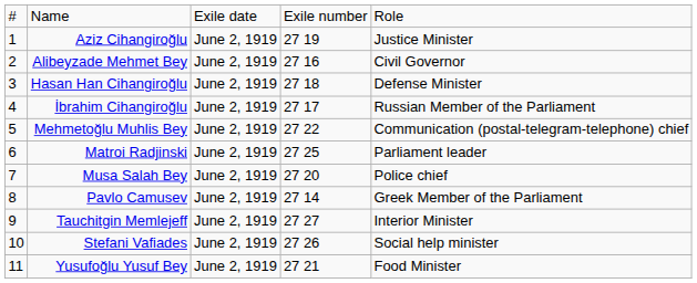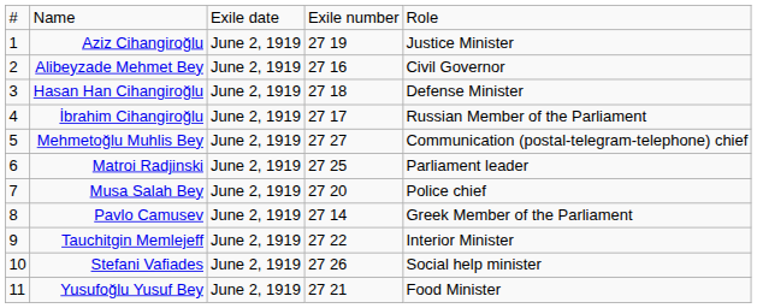 <table class="wikitable sortable">
 <tr>
 <td>#</td>
 <td>Name</td>
 <td>Exile date</td>
 <td>Exile number</td>
 <td>Role</td>
 </tr>
 <tr>
 <td>1</td>
 <td valign="top" align="right"><a href='#'>Aziz Cihangiroğlu</a></td>
 <td>June 2, 1919</td>
 <td>27 19</td>
 <td>Justice Minister</td>
 </tr>
 <tr>
 <td>2</td>
 <td valign="top" align="right"><a href='#'>Alibeyzade Mehmet Bey</a></td>
 <td>June 2, 1919</td>
 <td>27 16</td>
 <td>Civil Governor</td>
 </tr>
 <tr>
 <td>3</td>
 <td valign="top" align="right"><a href='#'>Hasan Han Cihangiroğlu</a></td>
 <td>June 2, 1919</td>
 <td>27 18</td>
 <td>Defense Minister</td>
 </tr>
 <tr>
 <td>4</td>
 <td valign="top" align="right"><a href='#'>İbrahim Cihangiroğlu</a></td>
 <td>June 2, 1919</td>
 <td>27 17</td>
 <td>Russian Member of the Parliament</td>
 </tr>
 <tr>
 <td>5</td>
 <td valign="top" align="right"><a href='#'>Mehmetoğlu Muhlis Bey</a></td>
 <td>June 2, 1919</td>
-<td>27 22</td>
+<td>27 27</td>
 <td>Communication (postal-telegram-telephone) chief</td>
 </tr>
 <tr>
 <td>6</td>
 <td valign="top" align="right"><a href='#'>Matroi Radjinski</a></td>
 <td>June 2, 1919</td>
 <td>27 25</td>
 <td>Parliament leader</td>
 </tr>
 <tr>
 <td>7</td>
 <td valign="top" align="right"><a href='#'>Musa Salah Bey</a></td>
 <td>June 2, 1919</td>
 <td>27 20</td>
 <td>Police chief</td>
 </tr>
 <tr>
 <td>8</td>
 <td valign="top" align="right"><a href='#'>Pavlo Camusev</a></td>
 <td>June 2, 1919</td>
 <td>27 14</td>
 <td>Greek Member of the Parliament</td>
 </tr>
 <tr>
 <td>9</td>
 <td valign="top" align="right"><a href='#'>Tauchitgin Memlejeff</a></td>
 <td>June 2, 1919</td>
-<td>27 27</td>
+<td>27 22</td>
 <td>Interior Minister</td>
 </tr>
 <tr>
 <td>10</td>
 <td valign="top" align="right"><a href='#'>Stefani Vafiades</a></td>
 <td>June 2, 1919</td>
 <td>27 26</td>
 <td>Social help minister</td>
 </tr>
 <tr>
 <td>11</td>
 <td valign="top" align="right"><a href='#'>Yusufoğlu Yusuf Bey</a></td>
 <td>June 2, 1919</td>
 <td>27 21</td>
 <td>Food Minister</td>
 </tr>
 </table>
